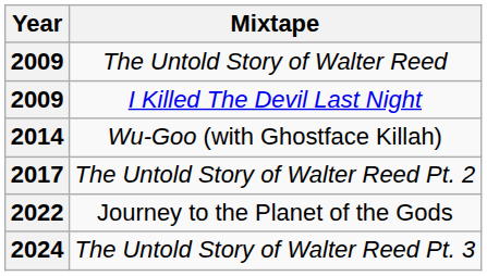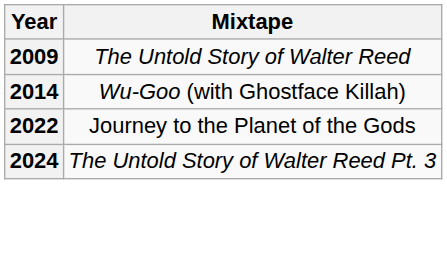 <table class="wikitable plainrowheaders" style="text-align:center;">
 <tr>
 <th rowspan="1" scope="col">Year</th>
 <th rowspan="1" scope="col">Mixtape</th>
 </tr>
 <tr>
 <th>2009</th>
 <td><em>The Untold Story of Walter Reed</em></td>
 </tr>
 <tr>
-<th>2009</th>
-<td><em><a href='#'>I Killed The Devil Last Night</a></em></td>
-</tr>
-<tr>
 <th>2014</th>
 <td><em>Wu-Goo</em> (with Ghostface Killah)</td>
-</tr>
-<tr>
-<th>2017</th>
-<td><em>The Untold Story of Walter Reed Pt. 2</em></td>
 </tr>
 <tr>
 <th>2022</th>
 <td>Journey to the Planet of the Gods</td>
 </tr>
 <tr>
 <th>2024</th>
 <td><em>The Untold Story of Walter Reed Pt. 3</em></td>
 </tr>
 </table>
